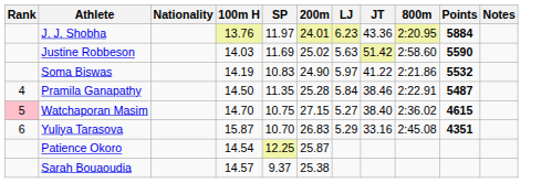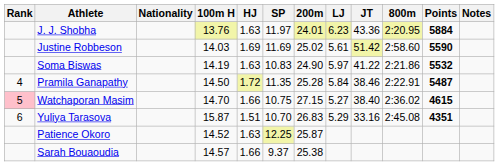 <table class="wikitable sortable" style=" text-align:center; font-size:110%;">
 <tr>
 <th>Rank</th>
 <th>Athlete</th>
 <th>Nationality</th>
 <th>100m H</th>
+<th>HJ</th>
 <th>SP</th>
 <th>200m</th>
 <th>LJ</th>
 <th>JT</th>
 <th>800m</th>
 <th>Points</th>
 <th>Notes</th>
 </tr>
 <tr>
 <td></td>
 <td align=left><a href='#'>J. J. Shobha</a></td>
 <td align=left></td>
 <td bgcolor=#F2F5A9>13.76</td>
+<td>1.63</td>
 <td>11.97</td>
 <td bgcolor=#F2F5A9>24.01</td>
 <td bgcolor=#F2F5A9>6.23</td>
 <td>43.36</td>
 <td bgcolor=#F2F5A9>2:20.95</td>
 <td><strong>5884</strong></td>
 <td></td>
 </tr>
 <tr>
 <td></td>
 <td align=left><a href='#'>Justine Robbeson</a></td>
 <td align=left></td>
 <td>14.03</td>
+<td>1.69</td>
 <td>11.69</td>
 <td>25.02</td>
-<td>5.63</td>
+<td>5.61</td>
 <td bgcolor=#F2F5A9>51.42</td>
 <td>2:58.60</td>
 <td><strong>5590</strong></td>
 <td></td>
 </tr>
 <tr>
 <td></td>
 <td align=left><a href='#'>Soma Biswas</a></td>
 <td align=left></td>
 <td>14.19</td>
+<td>1.63</td>
 <td>10.83</td>
 <td>24.90</td>
 <td>5.97</td>
 <td>41.22</td>
 <td>2:21.86</td>
 <td><strong>5532</strong></td>
 <td></td>
 </tr>
 <tr>
 <td>4</td>
 <td align=left><a href='#'>Pramila Ganapathy</a></td>
 <td align=left></td>
 <td>14.50</td>
+<td bgcolor=#F2F5A9>1.72</td>
 <td>11.35</td>
 <td>25.28</td>
 <td>5.84</td>
 <td>38.46</td>
 <td>2:22.91</td>
 <td><strong>5487</strong></td>
 <td></td>
 </tr>
 <tr>
 <td style="background: pink;">5</td>
 <td align=left><a href='#'>Watchaporan Masim</a></td>
 <td align=left></td>
 <td>14.70</td>
+<td>1.66</td>
 <td>10.75</td>
 <td>27.15</td>
 <td>5.27</td>
 <td>38.40</td>
 <td>2:36.02</td>
 <td><strong>4615</strong></td>
 <td></td>
 </tr>
 <tr>
 <td>6</td>
 <td align=left><a href='#'>Yuliya Tarasova</a></td>
 <td align=left></td>
 <td>15.87</td>
+<td>1.51</td>
 <td>10.70</td>
 <td>26.83</td>
 <td>5.29</td>
 <td>33.16</td>
 <td>2:45.08</td>
 <td><strong>4351</strong></td>
 <td></td>
 </tr>
 <tr>
 <td></td>
 <td align=left><a href='#'>Patience Okoro</a></td>
 <td align=left></td>
-<td>14.54</td>
+<td>14.52</td>
+<td>1.63</td>
 <td bgcolor=#F2F5A9>12.25</td>
 <td>25.87</td>
 <td></td>
 <td></td>
 <td></td>
 <td><strong></strong></td>
 <td></td>
 </tr>
 <tr>
 <td></td>
 <td align=left><a href='#'>Sarah Bouaoudia</a></td>
 <td align=left></td>
 <td>14.57</td>
+<td>1.66</td>
 <td>9.37</td>
 <td>25.38</td>
 <td></td>
 <td></td>
 <td></td>
 <td><strong></strong></td>
 <td></td>
 </tr>
 </table>
